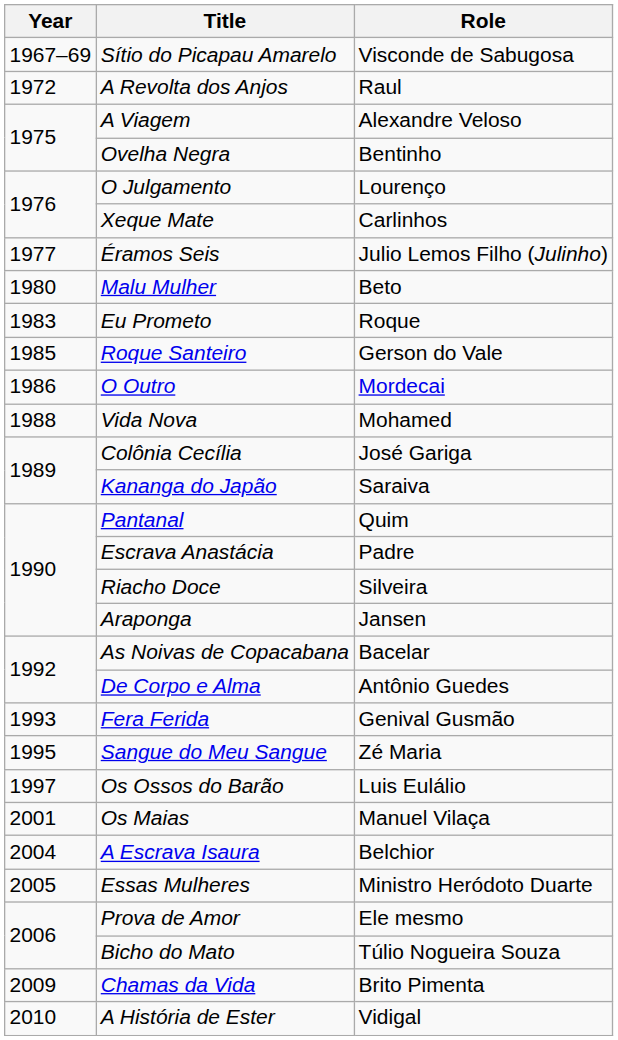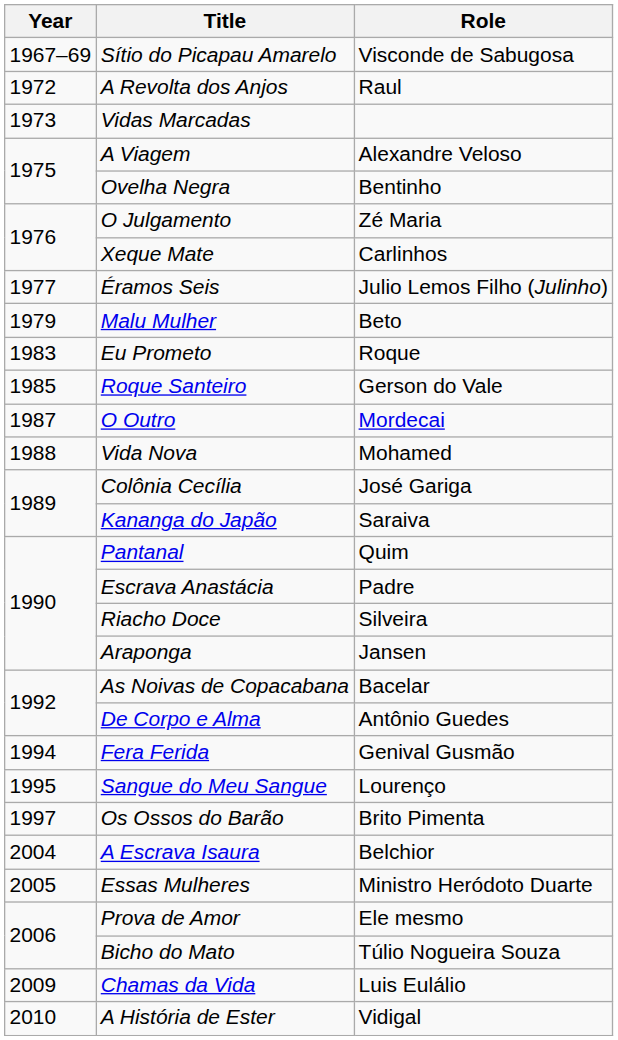 <table class="wikitable">
 <tr>
 <th>Year</th>
 <th>Title</th>
 <th>Role</th>
 </tr>
 <tr>
 <td>1967–69</td>
 <td><em>Sítio do Picapau Amarelo</em></td>
 <td>Visconde de Sabugosa</td>
 </tr>
 <tr>
 <td>1972</td>
 <td><em>A Revolta dos Anjos</em></td>
 <td>Raul</td>
 </tr>
 <tr>
+<td>1973</td>
+<td><em>Vidas Marcadas</em></td>
+<td></td>
+</tr>
+<tr>
 <td rowspan="2">1975</td>
 <td><em>A Viagem</em></td>
 <td>Alexandre Veloso</td>
 </tr>
 <tr>
 <td><em>Ovelha Negra</em></td>
 <td>Bentinho</td>
 </tr>
 <tr>
 <td rowspan="2">1976</td>
 <td><em>O Julgamento</em></td>
-<td>Lourenço</td>
+<td>Zé Maria</td>
 </tr>
 <tr>
 <td><em>Xeque Mate</em></td>
 <td>Carlinhos</td>
 </tr>
 <tr>
 <td>1977</td>
 <td><em>Éramos Seis</em></td>
 <td>Julio Lemos Filho (<em>Julinho</em>)</td>
 </tr>
 <tr>
-<td>1980</td>
+<td>1979</td>
 <td><em><a href='#'>Malu Mulher</a></em></td>
 <td>Beto</td>
 </tr>
 <tr>
 <td>1983</td>
 <td><em>Eu Prometo</em></td>
 <td>Roque</td>
 </tr>
 <tr>
 <td>1985</td>
 <td><em><a href='#'>Roque Santeiro</a></em></td>
 <td>Gerson do Vale</td>
 </tr>
 <tr>
-<td>1986</td>
+<td>1987</td>
 <td><em><a href='#'>O Outro</a></em></td>
 <td><a href='#'>Mordecai</a></td>
 </tr>
 <tr>
 <td>1988</td>
 <td><em>Vida Nova</em></td>
 <td>Mohamed</td>
 </tr>
 <tr>
 <td rowspan="2">1989</td>
 <td><em>Colônia Cecília</em></td>
 <td>José Gariga</td>
 </tr>
 <tr>
 <td><em><a href='#'>Kananga do Japão</a></em></td>
 <td>Saraiva</td>
 </tr>
 <tr>
 <td rowspan="4">1990</td>
 <td><em><a href='#'>Pantanal</a></em></td>
 <td>Quim</td>
 </tr>
 <tr>
 <td><em>Escrava Anastácia</em></td>
 <td>Padre</td>
 </tr>
 <tr>
 <td><em>Riacho Doce</em></td>
 <td>Silveira</td>
 </tr>
 <tr>
 <td><em>Araponga</em></td>
 <td>Jansen</td>
 </tr>
 <tr>
 <td rowspan="2">1992</td>
 <td><em>As Noivas de Copacabana</em></td>
 <td>Bacelar</td>
 </tr>
 <tr>
 <td><em><a href='#'>De Corpo e Alma</a></em></td>
 <td>Antônio Guedes</td>
 </tr>
 <tr>
-<td>1993</td>
+<td>1994</td>
 <td><em><a href='#'>Fera Ferida</a></em></td>
 <td>Genival Gusmão</td>
 </tr>
 <tr>
 <td>1995</td>
 <td><em><a href='#'>Sangue do Meu Sangue</a></em></td>
-<td>Zé Maria</td>
+<td>Lourenço</td>
 </tr>
 <tr>
 <td>1997</td>
 <td><em>Os Ossos do Barão</em></td>
-<td>Luis Eulálio</td>
-</tr>
-<tr>
-<td>2001</td>
-<td><em>Os Maias</em></td>
-<td>Manuel Vilaça</td>
+<td>Brito Pimenta</td>
 </tr>
 <tr>
 <td>2004</td>
 <td><em><a href='#'>A Escrava Isaura</a></em></td>
 <td>Belchior</td>
 </tr>
 <tr>
 <td>2005</td>
 <td><em>Essas Mulheres</em></td>
 <td>Ministro Heródoto Duarte</td>
 </tr>
 <tr>
 <td rowspan="2">2006</td>
 <td><em>Prova de Amor</em></td>
 <td>Ele mesmo</td>
 </tr>
 <tr>
 <td><em>Bicho do Mato</em></td>
 <td>Túlio Nogueira Souza</td>
 </tr>
 <tr>
 <td>2009</td>
 <td><em><a href='#'>Chamas da Vida</a></em></td>
-<td>Brito Pimenta</td>
+<td>Luis Eulálio</td>
 </tr>
 <tr>
 <td>2010</td>
 <td><em>A História de Ester</em></td>
 <td>Vidigal</td>
 </tr>
 </table>
